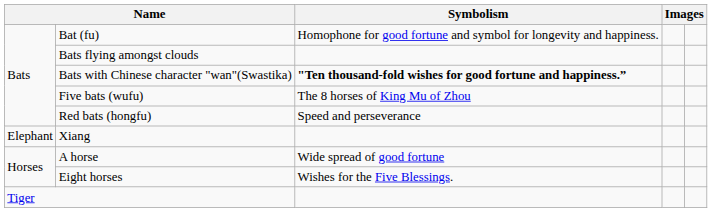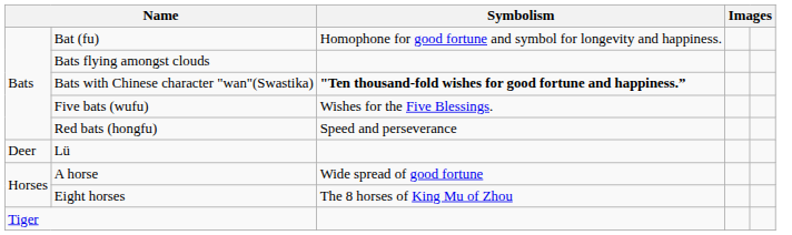 <table class="wikitable sortable mw-collapsible">
 <tr>
 <th colspan="2">Name</th>
 <th>Symbolism</th>
 <th colspan="2">Images</th>
 </tr>
 <tr>
 <td rowspan="5">Bats</td>
 <td>Bat (fu)</td>
 <td>Homophone for <a href='#'>good fortune</a> and symbol for longevity and happiness.</td>
 <td></td>
 <td></td>
 </tr>
 <tr>
 <td>Bats flying amongst clouds</td>
 <td></td>
 <td></td>
 <td></td>
 </tr>
 <tr>
 <td>Bats with Chinese character "wan"(Swastika)</td>
 <td><strong>"Ten thousand-fold wishes for good fortune and happiness.”</strong></td>
 <td></td>
 <td></td>
 </tr>
 <tr>
 <td>Five bats (wufu)</td>
-<td>The 8 horses of <a href='#'>King Mu of Zhou</a></td>
+<td>Wishes for the <a href='#'>Five Blessings</a>.</td>
 <td></td>
 <td></td>
 </tr>
 <tr>
 <td>Red bats (hongfu)</td>
 <td>Speed and perseverance</td>
 <td></td>
 </tr>
 <tr>
-<td>Elephant</td>
-<td>Xiang</td>
+<td>Deer</td>
+<td>Lü</td>
 <td></td>
 <td></td>
 <td></td>
 </tr>
 <tr>
 <td rowspan="2">Horses</td>
 <td>A horse</td>
 <td>Wide spread of <a href='#'>good fortune</a></td>
 <td></td>
 <td></td>
 </tr>
 <tr>
 <td>Eight horses</td>
-<td>Wishes for the <a href='#'>Five Blessings</a>.</td>
+<td>The 8 horses of <a href='#'>King Mu of Zhou</a></td>
 <td></td>
 <td></td>
 </tr>
 <tr>
 <td colspan="2"><a href='#'>Tiger</a></td>
 <td></td>
 <td></td>
 <td></td>
 </tr>
 </table>
